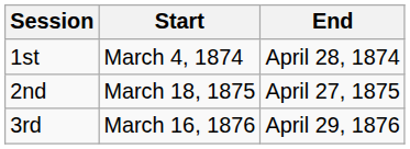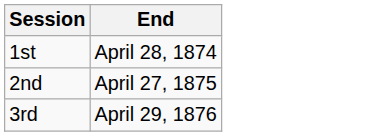 <table class="wikitable">
 <tr>
 <th>Session</th>
-<th>Start</th>
 <th>End</th>
 </tr>
 <tr>
 <td>1st</td>
-<td>March 4, 1874</td>
 <td>April 28, 1874</td>
 </tr>
 <tr>
 <td>2nd</td>
-<td>March 18, 1875</td>
 <td>April 27, 1875</td>
 </tr>
 <tr>
 <td>3rd</td>
-<td>March 16, 1876</td>
 <td>April 29, 1876</td>
 </tr>
 </table>
